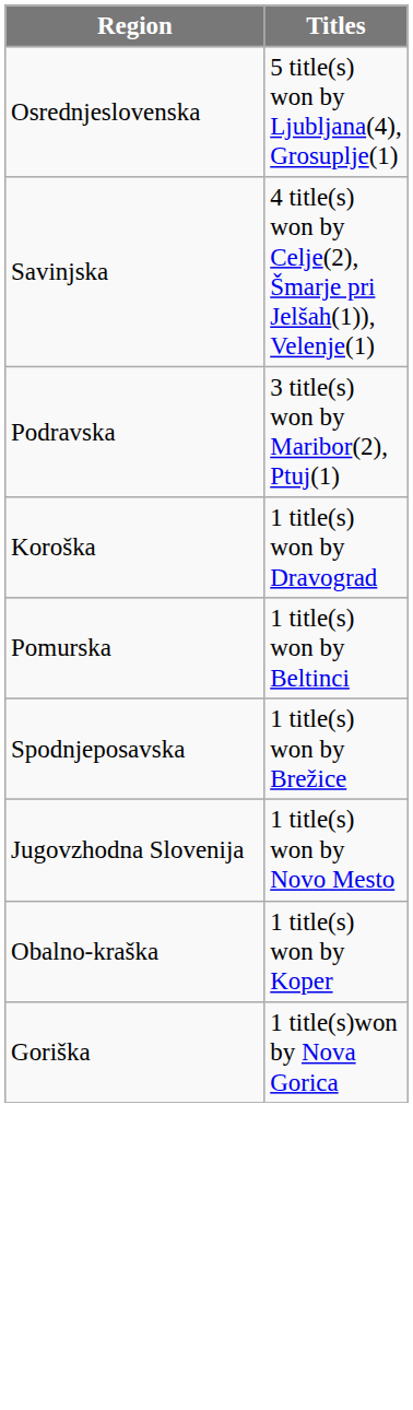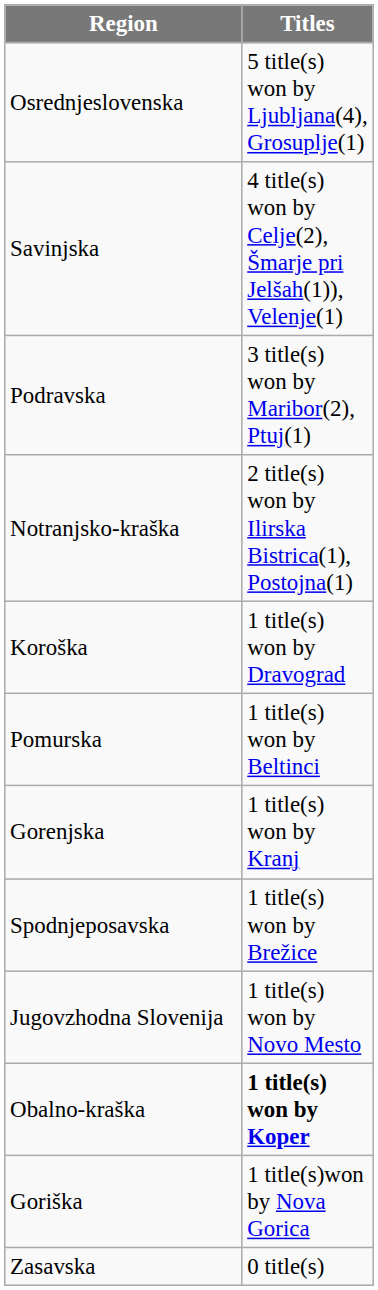 <table class="wikitable sortable" style="font-size: 95%;">
 <tr>
 <th width="150" style="background-color:#787878;color:#FFFFFF;">Region</th>
 <th width="30" style="background-color:#787878;color:#FFFFFF;">Titles</th>
 </tr>
 <tr>
 <td>Osrednjeslovenska</td>
 <td>5 title(s) won by <a href='#'>Ljubljana</a>(4), <a href='#'>Grosuplje</a>(1)</td>
 </tr>
 <tr>
 <td>Savinjska</td>
 <td>4 title(s) won by <a href='#'>Celje</a>(2), <a href='#'>Šmarje pri Jelšah</a>(1)), <a href='#'>Velenje</a>(1)</td>
 </tr>
 <tr>
 <td>Podravska</td>
 <td>3 title(s) won by <a href='#'>Maribor</a>(2), <a href='#'>Ptuj</a>(1)</td>
 </tr>
 <tr>
+<td>Notranjsko-kraška</td>
+<td>2 title(s) won by <a href='#'>Ilirska Bistrica</a>(1), <a href='#'>Postojna</a>(1)</td>
+</tr>
+<tr>
 <td>Koroška</td>
 <td>1 title(s) won by <a href='#'>Dravograd</a></td>
 </tr>
 <tr>
 <td>Pomurska</td>
 <td>1 title(s) won by <a href='#'>Beltinci</a></td>
+</tr>
+<tr>
+<td>Gorenjska</td>
+<td>1 title(s) won by <a href='#'>Kranj</a></td>
 </tr>
 <tr>
 <td>Spodnjeposavska</td>
 <td>1 title(s) won by <a href='#'>Brežice</a></td>
 </tr>
 <tr>
 <td>Jugovzhodna Slovenija</td>
 <td>1 title(s) won by <a href='#'>Novo Mesto</a></td>
 </tr>
 <tr>
 <td>Obalno-kraška</td>
-<td>1 title(s) won by <a href='#'>Koper</a></td>
+<td><strong>1 title(s) won by <a href='#'>Koper</a></strong></td>
 </tr>
 <tr>
 <td>Goriška</td>
 <td>1 title(s)won by <a href='#'>Nova Gorica</a></td>
 </tr>
+<tr>
+<td>Zasavska</td>
+<td>0 title(s)</td>
+</tr>
 </table>
